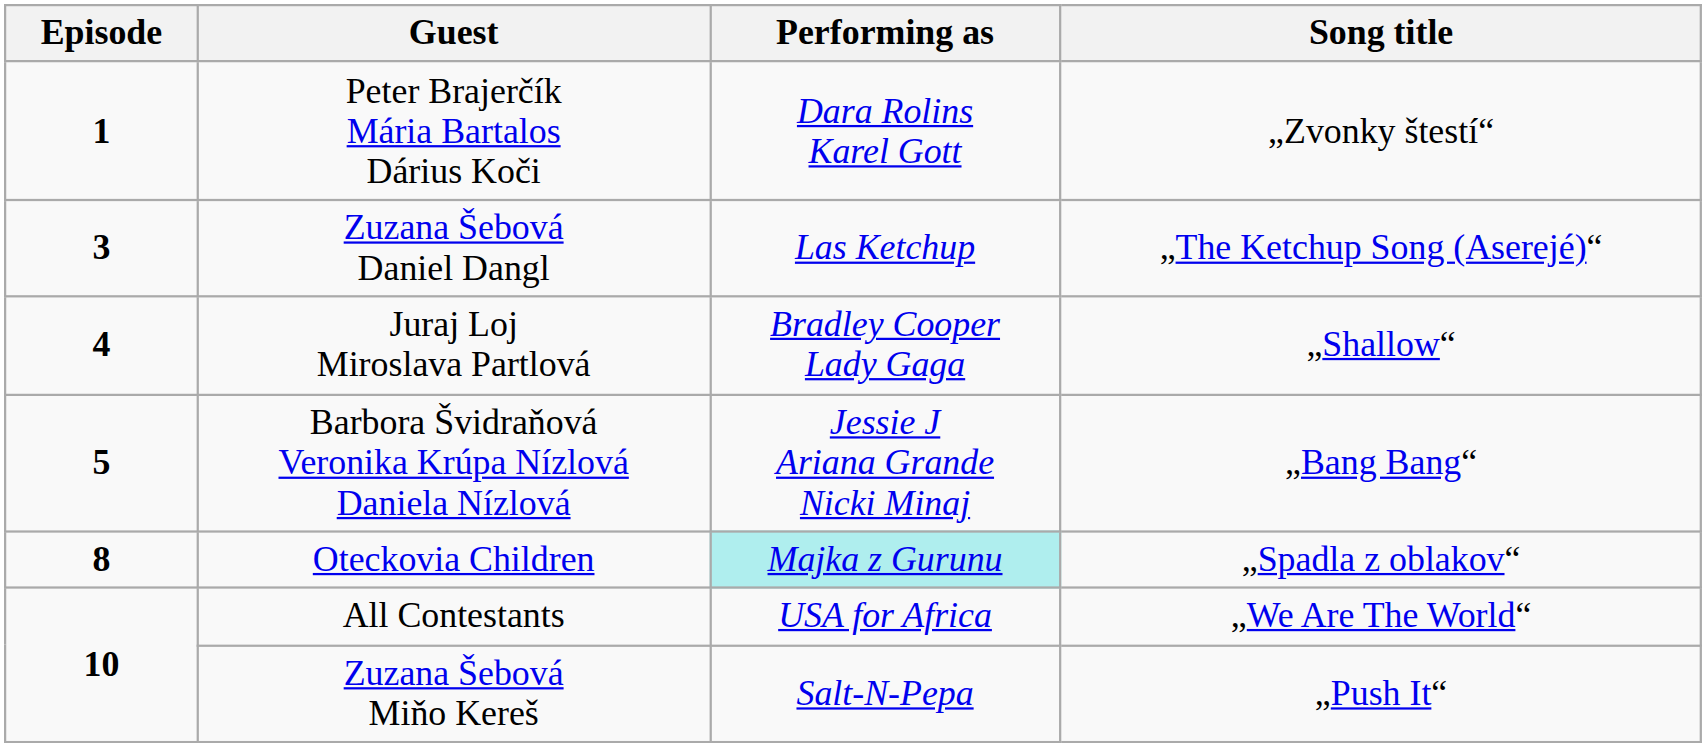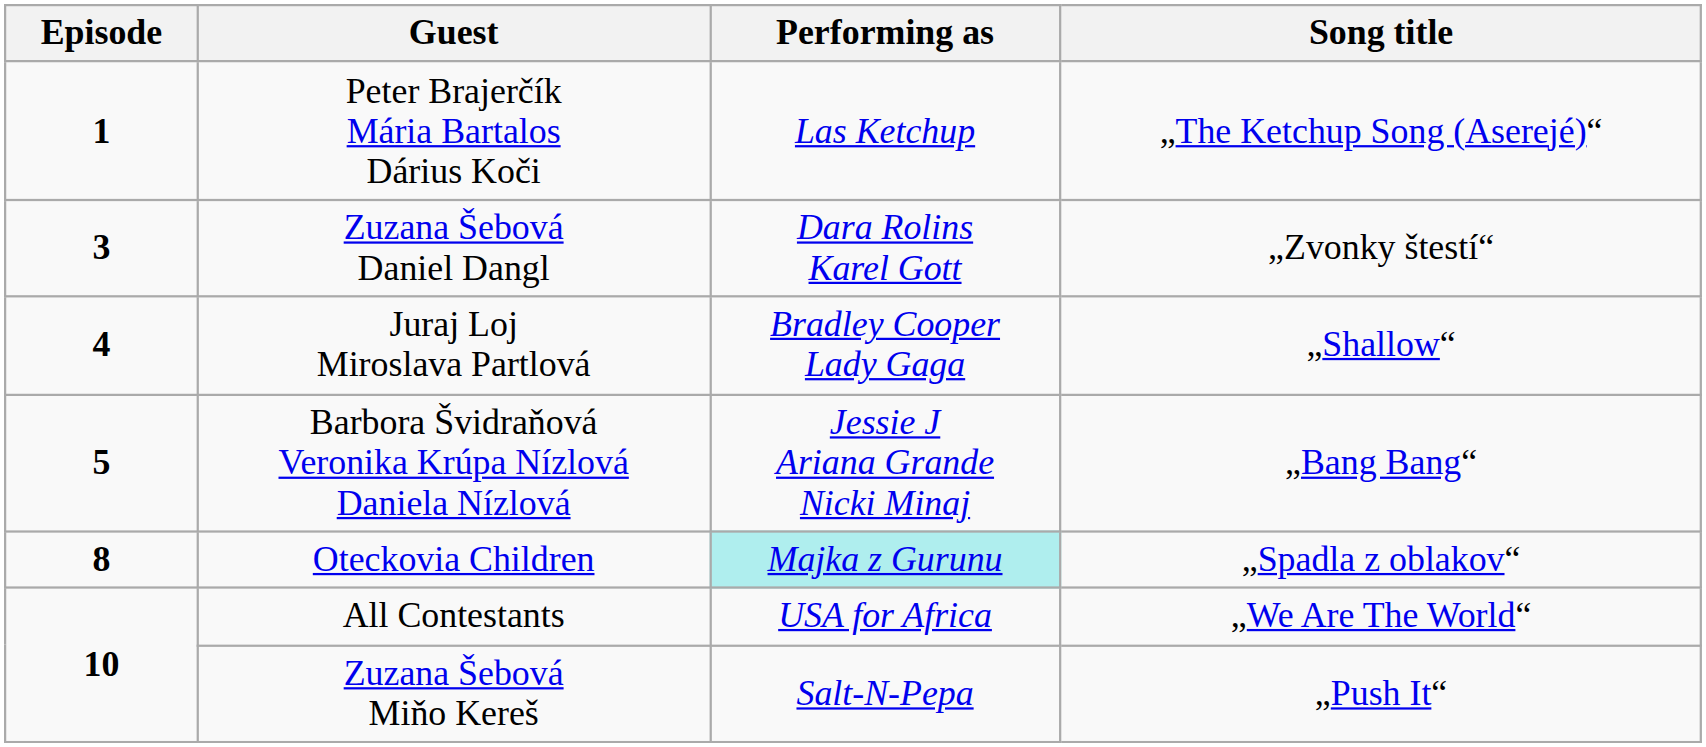 <table class="wikitable"; style="width:60%; text-align:center;">
 <tr>
 <th>Episode</th>
 <th>Guest</th>
 <th>Performing as</th>
 <th>Song title</th>
 </tr>
 <tr>
 <td><strong>1</strong></td>
 <td>Peter Brajerčík<br><a href='#'>Mária Bartalos</a><br>Dárius Koči</td>
-<td><em><a href='#'>Dara Rolins</a></em><br><em><a href='#'>Karel Gott</a></em></td>
-<td>„Zvonky štestí“</td>
+<td><em><a href='#'>Las Ketchup</a></em></td>
+<td>„<a href='#'>The Ketchup Song (Aserejé)</a>“</td>
 </tr>
 <tr>
 <td><strong>3</strong></td>
 <td><a href='#'>Zuzana Šebová</a><br>Daniel Dangl</td>
-<td><em><a href='#'>Las Ketchup</a></em></td>
-<td>„<a href='#'>The Ketchup Song (Aserejé)</a>“</td>
+<td><em><a href='#'>Dara Rolins</a></em><br><em><a href='#'>Karel Gott</a></em></td>
+<td>„Zvonky štestí“</td>
 </tr>
 <tr>
 <td><strong>4</strong></td>
 <td>Juraj Loj<br>Miroslava Partlová</td>
 <td><em><a href='#'>Bradley Cooper</a></em><br><em><a href='#'>Lady Gaga</a></em></td>
 <td>„<a href='#'>Shallow</a>“</td>
 </tr>
 <tr>
 <td><strong>5</strong></td>
 <td>Barbora Švidraňová<br><a href='#'>Veronika Krúpa Nízlová</a><br><a href='#'>Daniela Nízlová</a></td>
 <td><em><a href='#'>Jessie J</a></em><br><em><a href='#'>Ariana Grande</a></em><br><em><a href='#'>Nicki Minaj</a></em></td>
 <td>„<a href='#'>Bang Bang</a>“</td>
 </tr>
 <tr>
 <td><strong>8</strong></td>
 <td><a href='#'>Oteckovia Children</a></td>
 <td style="background: paleturquoise;"><em><a href='#'>Majka z Gurunu</a></em></td>
 <td>„<a href='#'>Spadla z oblakov</a>“</td>
 </tr>
 <tr>
 <td rowspan=2><strong>10</strong></td>
 <td>All Contestants</td>
 <td><em><a href='#'>USA for Africa</a></em></td>
 <td>„<a href='#'>We Are The World</a>“</td>
 </tr>
 <tr>
 <td><a href='#'>Zuzana Šebová</a><br>Miňo Kereš</td>
 <td><em><a href='#'>Salt-N-Pepa</a></em></td>
 <td>„<a href='#'>Push It</a>“</td>
 </tr>
 </table>
